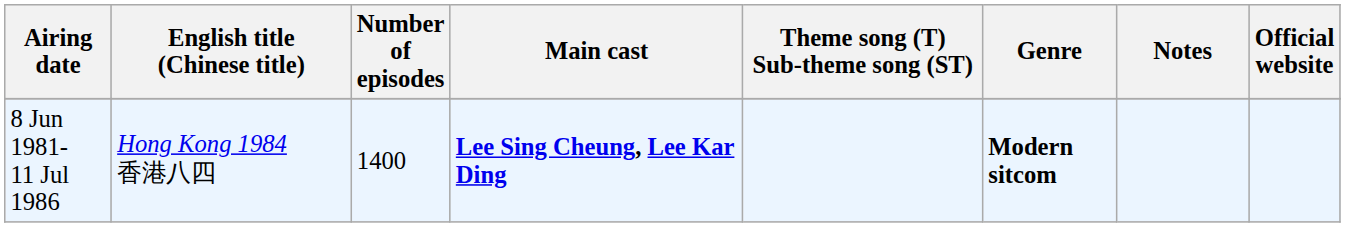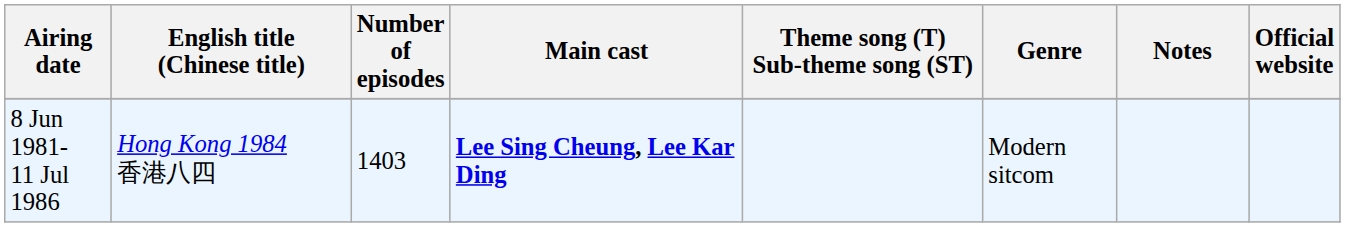 <table class="wikitable">
 <tr>
 <th align=center width=8% bgcolor="silver">Airing<br>date</th>
 <th align=center width=18% bgcolor="silver">English title <br> (Chinese title)</th>
 <th align=center width=5% bgcolor="silver">Number of episodes</th>
 <th align=center width=22% bgcolor="silver">Main cast</th>
 <th align=center width=18% bgcolor="silver">Theme song (T) <br>Sub-theme song (ST)</th>
 <th align=center width=10% bgcolor="silver">Genre</th>
 <th align=center width=10% bgcolor="silver">Notes</th>
 <th align=center width=1% bgcolor="silver">Official website</th>
 </tr>
 <tr>
 </tr>
 <tr ---- bgcolor="#ebf5ff">
 <td>8 Jun 1981- <br> 11 Jul 1986</td>
 <td><em><a href='#'>Hong Kong 1984</a></em> <br> 香港八四</td>
-<td>1400</td>
+<td>1403</td>
 <td><strong><a href='#'>Lee Sing Cheung</a>, <a href='#'>Lee Kar Ding</a></strong></td>
 <td></td>
-<td><strong>Modern sitcom</strong></td>
+<td>Modern sitcom</td>
 <td></td>
 <td></td>
 </tr>
 </table>
